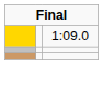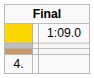 <table class=wikitable style="text-align:center">
 <tr>
 <td colspan=3><strong>Final</strong></td>
 </tr>
 <tr>
 <td width=30 bgcolor=gold></td>
 <td align=left></td>
 <td width=60>1:09.0</td>
 </tr>
 <tr>
 <td bgcolor=silver></td>
 <td align=left></td>
 <td></td>
 </tr>
 <tr>
 <td bgcolor=cc9966></td>
 <td align=left></td>
 <td></td>
 </tr>
+<tr>
+<td>4.</td>
+<td align=left></td>
+<td></td>
+</tr>
 </table>
